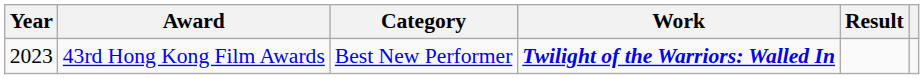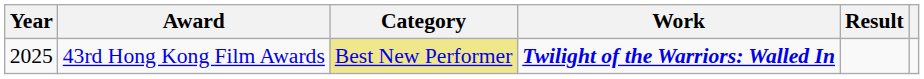 <table class="wikitable plainrowheaders">
 <tr>
 <th>Year</th>
 <th>Award</th>
 <th>Category</th>
 <th>Work</th>
 <th>Result</th>
 <th></th>
 </tr>
 <tr>
-<td>2023</td>
+<td>2025</td>
 <td><a href='#'>43rd Hong Kong Film Awards</a></td>
-<td><a href='#'>Best New Performer</a></td>
+<td style="background: khaki;"><a href='#'>Best New Performer</a></td>
 <td><strong><em><a href='#'>Twilight of the Warriors: Walled In</a></em></strong></td>
 <td></td>
 <td></td>
 </tr>
 </table>
